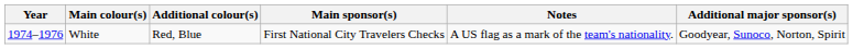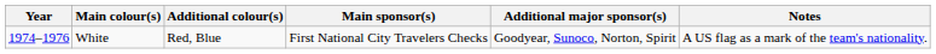 <table class="wikitable">
 <tr>
 <th>Year</th>
 <th>Main colour(s)</th>
 <th>Additional colour(s)</th>
 <th>Main sponsor(s)</th>
+<th>Additional major sponsor(s)</th>
 <th>Notes</th>
-<th>Additional major sponsor(s)</th>
 </tr>
 <tr>
 <td><a href='#'>1974</a>–<a href='#'>1976</a></td>
 <td>White</td>
 <td>Red, Blue</td>
 <td>First National City Travelers Checks</td>
+<td>Goodyear, <a href='#'>Sunoco</a>, Norton, Spirit</td>
 <td>A US flag as a mark of the <a href='#'>team's nationality</a>.</td>
-<td>Goodyear, <a href='#'>Sunoco</a>, Norton, Spirit</td>
 </tr>
 </table>
